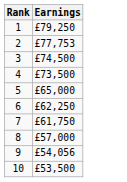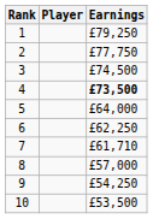 <table class="wikitable">
 <tr>
 <th>Rank</th>
+<th>Player</th>
 <th>Earnings</th>
 </tr>
 <tr>
 <td align=center>1</td>
+<td></td>
 <td>£79,250</td>
 </tr>
 <tr>
 <td align=center>2</td>
-<td>£77,753</td>
+<td></td>
+<td>£77,750</td>
 </tr>
 <tr>
 <td align=center>3</td>
+<td></td>
 <td>£74,500</td>
 </tr>
 <tr>
 <td align=center>4</td>
-<td>£73,500</td>
+<td></td>
+<td><strong>£73,500</strong></td>
 </tr>
 <tr>
 <td align=center>5</td>
-<td>£65,000</td>
+<td></td>
+<td>£64,000</td>
 </tr>
 <tr>
 <td align=center>6</td>
+<td></td>
 <td>£62,250</td>
 </tr>
 <tr>
 <td align=center>7</td>
-<td>£61,750</td>
+<td></td>
+<td>£61,710</td>
 </tr>
 <tr>
 <td align=center>8</td>
+<td></td>
 <td>£57,000</td>
 </tr>
 <tr>
 <td align=center>9</td>
-<td>£54,056</td>
+<td></td>
+<td>£54,250</td>
 </tr>
 <tr>
 <td align=center>10</td>
+<td></td>
 <td>£53,500</td>
 </tr>
 </table>
